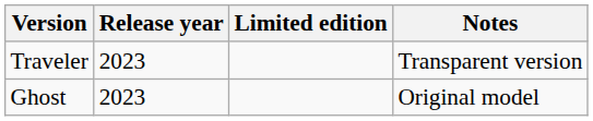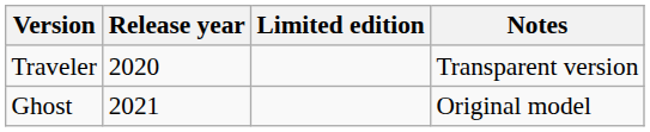 <table class="wikitable sortable">
 <tr>
 <th>Version</th>
 <th>Release year</th>
 <th>Limited edition</th>
 <th>Notes</th>
 </tr>
 <tr>
 <td>Traveler</td>
-<td>2023</td>
+<td>2020</td>
 <td></td>
 <td>Transparent version</td>
 </tr>
 <tr>
 <td>Ghost</td>
-<td>2023</td>
+<td>2021</td>
 <td></td>
 <td>Original model</td>
 </tr>
 </table>
